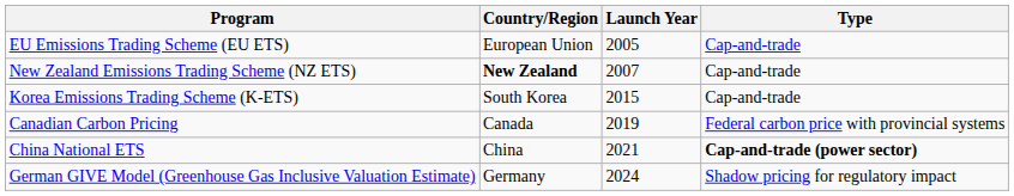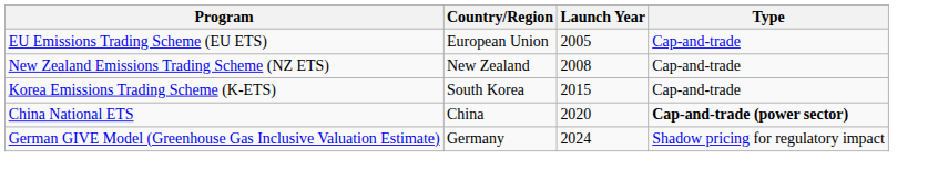 <table class="wikitable">
 <tr>
 <th>Program</th>
 <th>Country/Region</th>
 <th>Launch Year</th>
 <th>Type</th>
 </tr>
 <tr>
 <td><a href='#'>EU Emissions Trading Scheme</a> (EU ETS)</td>
 <td>European Union</td>
 <td>2005</td>
 <td><a href='#'>Cap-and-trade</a></td>
 </tr>
 <tr>
 <td><a href='#'>New Zealand Emissions Trading Scheme</a> (NZ ETS)</td>
-<td><strong>New Zealand</strong></td>
-<td>2007</td>
+<td>New Zealand</td>
+<td>2008</td>
 <td>Cap-and-trade</td>
 </tr>
 <tr>
 <td><a href='#'>Korea Emissions Trading Scheme</a> (K-ETS)</td>
 <td>South Korea</td>
 <td>2015</td>
 <td>Cap-and-trade</td>
 </tr>
 <tr>
-<td><a href='#'>Canadian Carbon Pricing</a></td>
-<td>Canada</td>
-<td>2019</td>
-<td><a href='#'>Federal carbon price</a> with provincial systems</td>
-</tr>
-<tr>
 <td><a href='#'>China National ETS</a></td>
 <td>China</td>
-<td>2021</td>
+<td>2020</td>
 <td><strong>Cap-and-trade (power sector)</strong></td>
 </tr>
 <tr>
 <td><a href='#'>German GIVE Model (Greenhouse Gas Inclusive Valuation Estimate)</a></td>
 <td>Germany</td>
 <td>2024</td>
 <td><a href='#'>Shadow pricing</a> for regulatory impact</td>
 </tr>
 </table>
